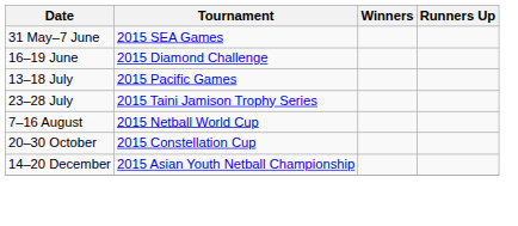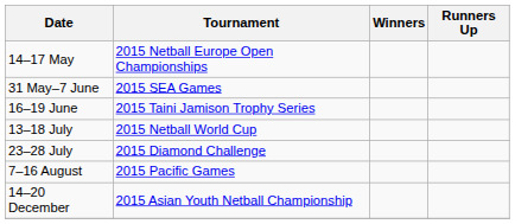 <table class="wikitable collapsible">
 <tr>
 <th>Date</th>
 <th>Tournament</th>
 <th>Winners</th>
 <th>Runners Up</th>
+</tr>
+<tr>
+<td>14–17 May</td>
+<td><a href='#'>2015 Netball Europe Open Championships</a></td>
+<td></td>
+<td></td>
 </tr>
 <tr>
 <td>31 May–7 June</td>
 <td><a href='#'>2015 SEA Games</a></td>
 <td></td>
 <td></td>
 </tr>
 <tr>
 <td>16–19 June</td>
+<td><a href='#'>2015 Taini Jamison Trophy Series</a></td>
+<td></td>
+<td></td>
+</tr>
+<tr>
+<td>13–18 July</td>
+<td><a href='#'>2015 Netball World Cup</a></td>
+<td></td>
+<td></td>
+</tr>
+<tr>
+<td>23–28 July</td>
 <td><a href='#'>2015 Diamond Challenge</a></td>
 <td></td>
 <td></td>
 </tr>
 <tr>
-<td>13–18 July</td>
+<td>7–16 August</td>
 <td><a href='#'>2015 Pacific Games</a></td>
-<td></td>
-<td></td>
-</tr>
-<tr>
-<td>23–28 July</td>
-<td><a href='#'>2015 Taini Jamison Trophy Series</a></td>
-<td></td>
-<td></td>
-</tr>
-<tr>
-<td>7–16 August</td>
-<td><a href='#'>2015 Netball World Cup</a></td>
-<td></td>
-<td></td>
-</tr>
-<tr>
-<td>20–30 October</td>
-<td><a href='#'>2015 Constellation Cup</a></td>
 <td></td>
 <td></td>
 </tr>
 <tr>
 <td>14–20 December</td>
 <td><a href='#'>2015 Asian Youth Netball Championship</a></td>
 <td></td>
 <td></td>
 </tr>
 <tr>
 </tr>
 </table>
